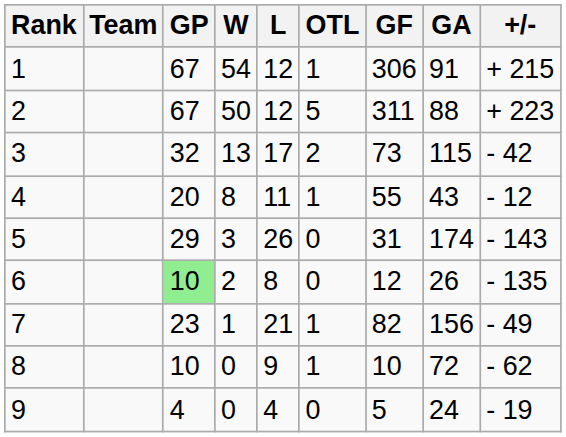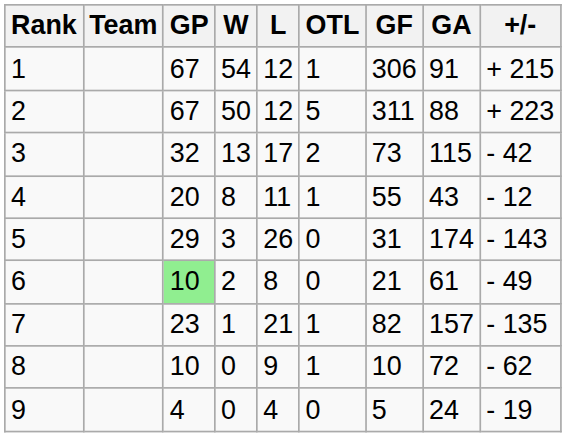 <table class="wikitable sortable">
 <tr bgcolor="#efefef" align="left">
 <th><strong>Rank</strong></th>
 <th><strong>Team</strong></th>
 <th><strong>GP</strong></th>
 <th><strong>W</strong></th>
 <th><strong>L</strong></th>
 <th><strong>OTL</strong></th>
 <th><strong>GF</strong></th>
 <th><strong>GA</strong></th>
 <th><strong>+/-</strong></th>
 </tr>
 <tr>
 <td>1</td>
 <td></td>
 <td>67</td>
 <td>54</td>
 <td>12</td>
 <td>1</td>
 <td>306</td>
 <td>91</td>
 <td>+ 215</td>
 </tr>
 <tr>
 <td>2</td>
 <td></td>
 <td>67</td>
 <td>50</td>
 <td>12</td>
 <td>5</td>
 <td>311</td>
 <td>88</td>
 <td>+ 223</td>
 </tr>
 <tr>
 <td>3</td>
 <td></td>
 <td>32</td>
 <td>13</td>
 <td>17</td>
 <td>2</td>
 <td>73</td>
 <td>115</td>
 <td>- 42</td>
 </tr>
 <tr>
 <td>4</td>
 <td></td>
 <td>20</td>
 <td>8</td>
 <td>11</td>
 <td>1</td>
 <td>55</td>
 <td>43</td>
 <td>- 12</td>
 </tr>
 <tr>
 <td>5</td>
 <td></td>
 <td>29</td>
 <td>3</td>
 <td>26</td>
 <td>0</td>
 <td>31</td>
 <td>174</td>
 <td>- 143</td>
 </tr>
 <tr>
 <td>6</td>
 <td></td>
 <td style="background: lightgreen;">10</td>
 <td>2</td>
 <td>8</td>
 <td>0</td>
-<td>12</td>
-<td>26</td>
-<td>- 135</td>
+<td>21</td>
+<td>61</td>
+<td>- 49</td>
 </tr>
 <tr>
 <td>7</td>
 <td></td>
 <td>23</td>
 <td>1</td>
 <td>21</td>
 <td>1</td>
 <td>82</td>
-<td>156</td>
-<td>- 49</td>
+<td>157</td>
+<td>- 135</td>
 </tr>
 <tr>
 <td>8</td>
 <td></td>
 <td>10</td>
 <td>0</td>
 <td>9</td>
 <td>1</td>
 <td>10</td>
 <td>72</td>
 <td>- 62</td>
 </tr>
 <tr>
 <td>9</td>
 <td></td>
 <td>4</td>
 <td>0</td>
 <td>4</td>
 <td>0</td>
 <td>5</td>
 <td>24</td>
 <td>- 19</td>
 </tr>
 </table>
